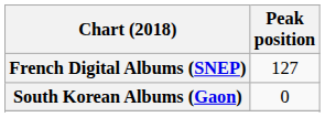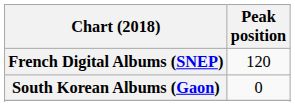 <table class="wikitable sortable plainrowheaders" style="text-align:center">
 <tr>
 <th scope="col">Chart (2018)</th>
 <th scope="col">Peak<br> position</th>
 </tr>
 <tr>
 <th scope="row">French Digital Albums (<a href='#'>SNEP</a>)</th>
-<td>127</td>
+<td>120</td>
 </tr>
 <tr>
 <th scope="row">South Korean Albums (<a href='#'>Gaon</a>)</th>
 <td>0</td>
 </tr>
 <tr>
 </tr>
 <tr>
 </tr>
 <tr>
 </tr>
 </table>
